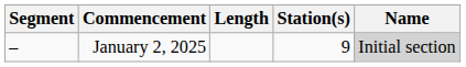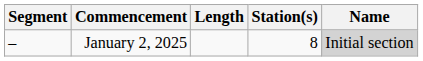 <table class="wikitable" style="border-collapse: collapse; text-align: right;">
 <tr>
 <th>Segment</th>
 <th>Commencement</th>
 <th>Length</th>
 <th>Station(s)</th>
 <th>Name</th>
 </tr>
 <tr>
 <td style="text-align: left;"> – </td>
 <td>January 2, 2025</td>
 <td></td>
-<td>9</td>
+<td>8</td>
 <td style="background: lightgrey; text-align: left;">Initial section</td>
 </tr>
 </table>
